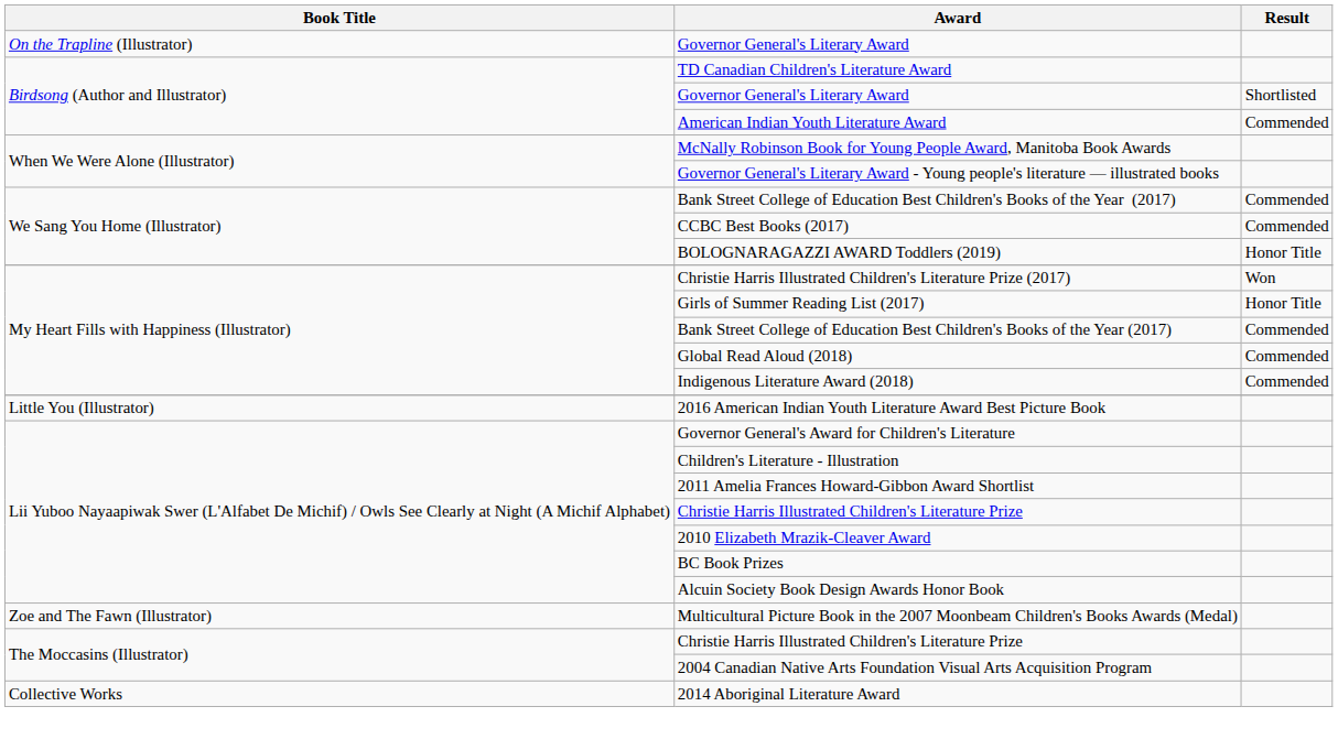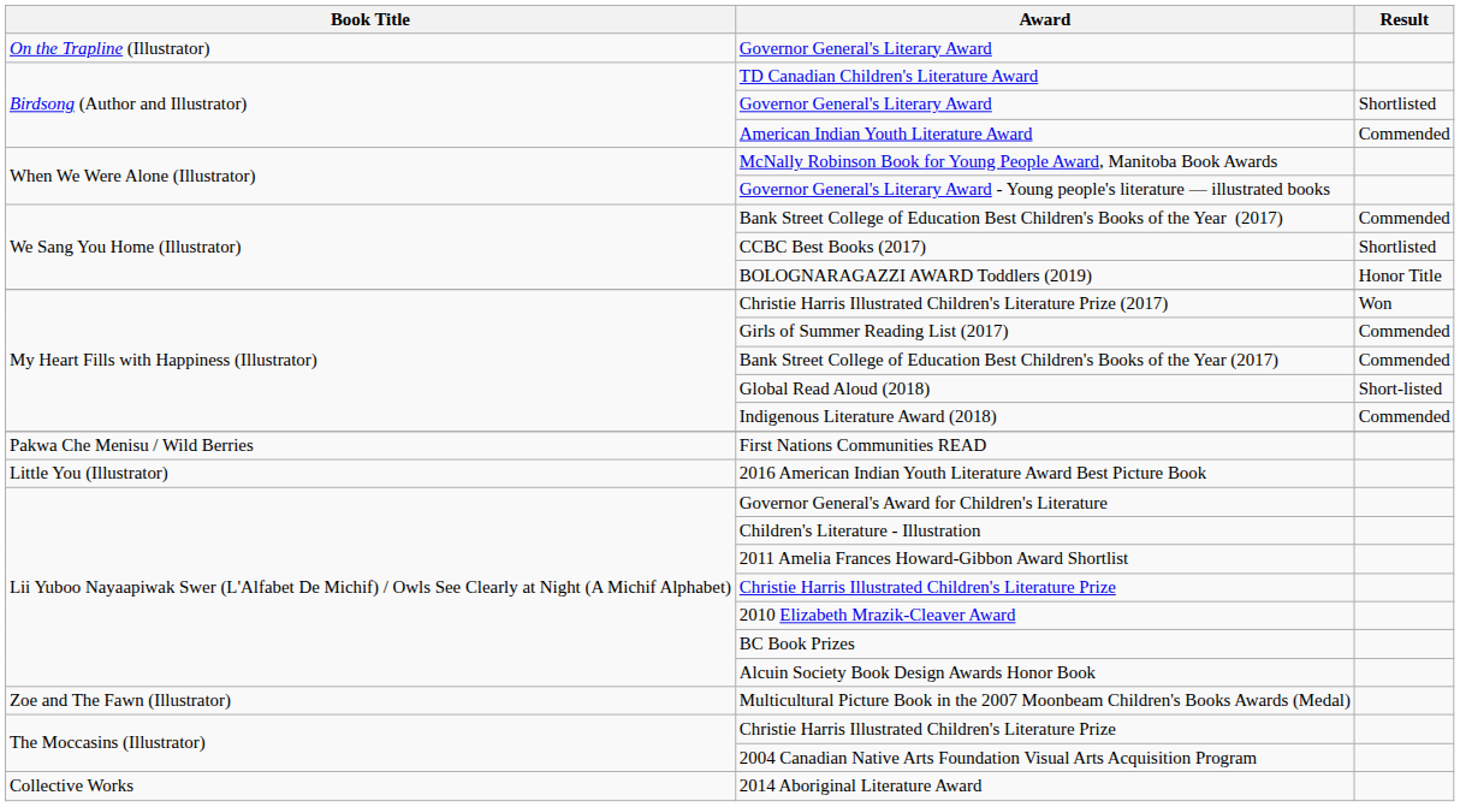 <table class="wikitable">
 <tr>
 <th>Book Title</th>
 <th>Award</th>
 <th>Result</th>
 </tr>
 <tr>
 <td rowspan="1"><em><a href='#'>On the Trapline</a></em> (Illustrator)</td>
 <td><a href='#'>Governor General's Literary Award</a></td>
 <td></td>
 </tr>
 <tr>
 <td rowspan="3"><em><a href='#'>Birdsong</a></em> (Author and Illustrator)</td>
 <td><a href='#'>TD Canadian Children's Literature Award</a></td>
 <td></td>
 </tr>
 <tr>
 <td><a href='#'>Governor General's Literary Award</a></td>
 <td>Shortlisted</td>
 </tr>
 <tr>
 <td><a href='#'>American Indian Youth Literature Award</a></td>
 <td>Commended</td>
 </tr>
 <tr>
 <td rowspan="2">When We Were Alone (Illustrator)</td>
 <td><a href='#'>McNally Robinson Book for Young People Award</a>, Manitoba Book Awards</td>
 <td></td>
 </tr>
 <tr>
 <td><a href='#'>Governor General's Literary Award</a> - Young people's literature — illustrated books</td>
 <td></td>
 </tr>
 <tr>
 <td rowspan="3">We Sang You Home (Illustrator)</td>
 <td>Bank Street College of Education Best Children's Books of the Year  (2017)</td>
 <td>Commended</td>
 </tr>
 <tr>
 <td>CCBC Best Books (2017)</td>
-<td>Commended</td>
+<td>Shortlisted</td>
 </tr>
 <tr>
 <td>BOLOGNARAGAZZI AWARD Toddlers (2019)</td>
 <td>Honor Title</td>
 </tr>
 <tr>
 </tr>
 <tr>
 <td rowspan="5">My Heart Fills with Happiness (Illustrator)</td>
 <td>Christie Harris Illustrated Children's Literature Prize (2017)</td>
 <td>Won</td>
 </tr>
 <tr>
 <td>Girls of Summer Reading List (2017)</td>
-<td>Honor Title</td>
+<td>Commended</td>
 </tr>
 <tr>
 <td>Bank Street College of Education Best Children's Books of the Year (2017)</td>
 <td>Commended</td>
 </tr>
 <tr>
 <td>Global Read Aloud (2018)</td>
-<td>Commended</td>
+<td>Short-listed</td>
 </tr>
 <tr>
 <td>Indigenous Literature Award (2018)</td>
 <td>Commended</td>
 </tr>
 <tr>
+</tr>
+<tr>
+<td>Pakwa Che Menisu / Wild Berries</td>
+<td>First Nations Communities READ</td>
+<td></td>
 </tr>
 <tr>
 <td>Little You (Illustrator)</td>
 <td>2016 American Indian Youth Literature Award Best Picture Book</td>
 <td></td>
 </tr>
 <tr>
 <td rowspan="7">Lii Yuboo Nayaapiwak Swer (L'Alfabet De Michif) / Owls See Clearly at Night (A Michif Alphabet)</td>
 <td>Governor General's Award for Children's Literature</td>
 <td></td>
 </tr>
 <tr>
 <td>Children's Literature - Illustration</td>
 <td></td>
 </tr>
 <tr>
 <td>2011 Amelia Frances Howard-Gibbon Award Shortlist</td>
 <td></td>
 </tr>
 <tr>
 <td><a href='#'>Christie Harris Illustrated Children's Literature Prize</a></td>
 <td></td>
 </tr>
 <tr>
 <td>2010 <a href='#'>Elizabeth Mrazik-Cleaver Award</a></td>
 <td></td>
 </tr>
 <tr>
 <td>BC Book Prizes</td>
 <td></td>
 </tr>
 <tr>
 <td>Alcuin Society Book Design Awards Honor Book</td>
 <td></td>
 </tr>
 <tr>
 <td>Zoe and The Fawn (Illustrator)</td>
 <td>Multicultural Picture Book in the 2007 Moonbeam Children's Books Awards (Medal)</td>
 <td></td>
 </tr>
 <tr>
 <td rowspan="2">The Moccasins (Illustrator)</td>
 <td>Christie Harris Illustrated Children's Literature Prize</td>
 <td></td>
 </tr>
 <tr>
 <td>2004 Canadian Native Arts Foundation Visual Arts Acquisition Program</td>
 <td></td>
 </tr>
 <tr>
 <td>Collective Works</td>
 <td>2014 Aboriginal Literature Award</td>
 </tr>
 </table>
